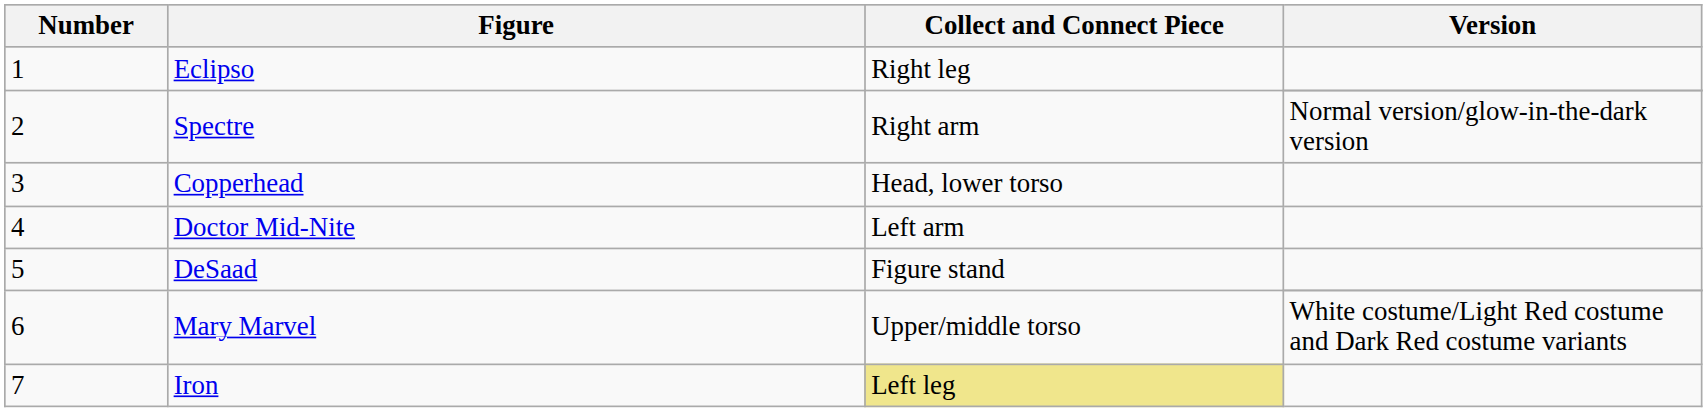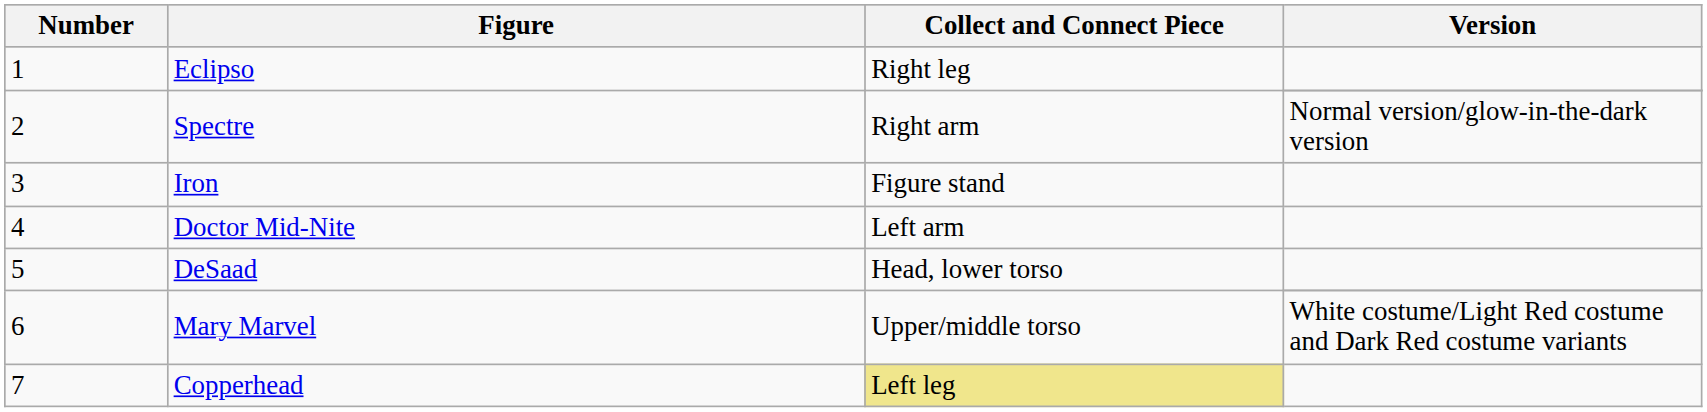 <table class="wikitable" style="width:80%;">
 <tr>
 <th width=5%><strong>Number</strong></th>
 <th width=25%><strong>Figure</strong></th>
 <th width=15%><strong>Collect and Connect Piece</strong></th>
 <th width=15%><strong>Version</strong></th>
 </tr>
 <tr>
 <td>1</td>
 <td><a href='#'>Eclipso</a></td>
 <td>Right leg</td>
 <td></td>
 </tr>
 <tr>
 <td rowspan=2>2</td>
 <td rowspan=2><a href='#'>Spectre</a></td>
 <td rowspan=2>Right arm</td>
 </tr>
 <tr>
 <td>Normal version/glow-in-the-dark version</td>
 </tr>
 <tr>
 <td>3</td>
-<td><a href='#'>Copperhead</a></td>
-<td>Head, lower torso</td>
+<td><a href='#'>Iron</a></td>
+<td>Figure stand</td>
 <td></td>
 </tr>
 <tr>
 <td>4</td>
 <td><a href='#'>Doctor Mid-Nite</a></td>
 <td>Left arm</td>
 <td></td>
 </tr>
 <tr>
 <td>5</td>
 <td><a href='#'>DeSaad</a></td>
-<td>Figure stand</td>
+<td>Head, lower torso</td>
 <td></td>
 </tr>
 <tr>
 <td rowspan=2>6</td>
 <td rowspan=2><a href='#'>Mary Marvel</a></td>
 <td rowspan=2>Upper/middle torso</td>
 </tr>
 <tr>
 <td>White costume/Light Red costume and Dark Red costume variants</td>
 </tr>
 <tr>
 <td>7</td>
-<td><a href='#'>Iron</a></td>
+<td><a href='#'>Copperhead</a></td>
 <td style="background: khaki;">Left leg</td>
 <td></td>
 </tr>
 </table>
